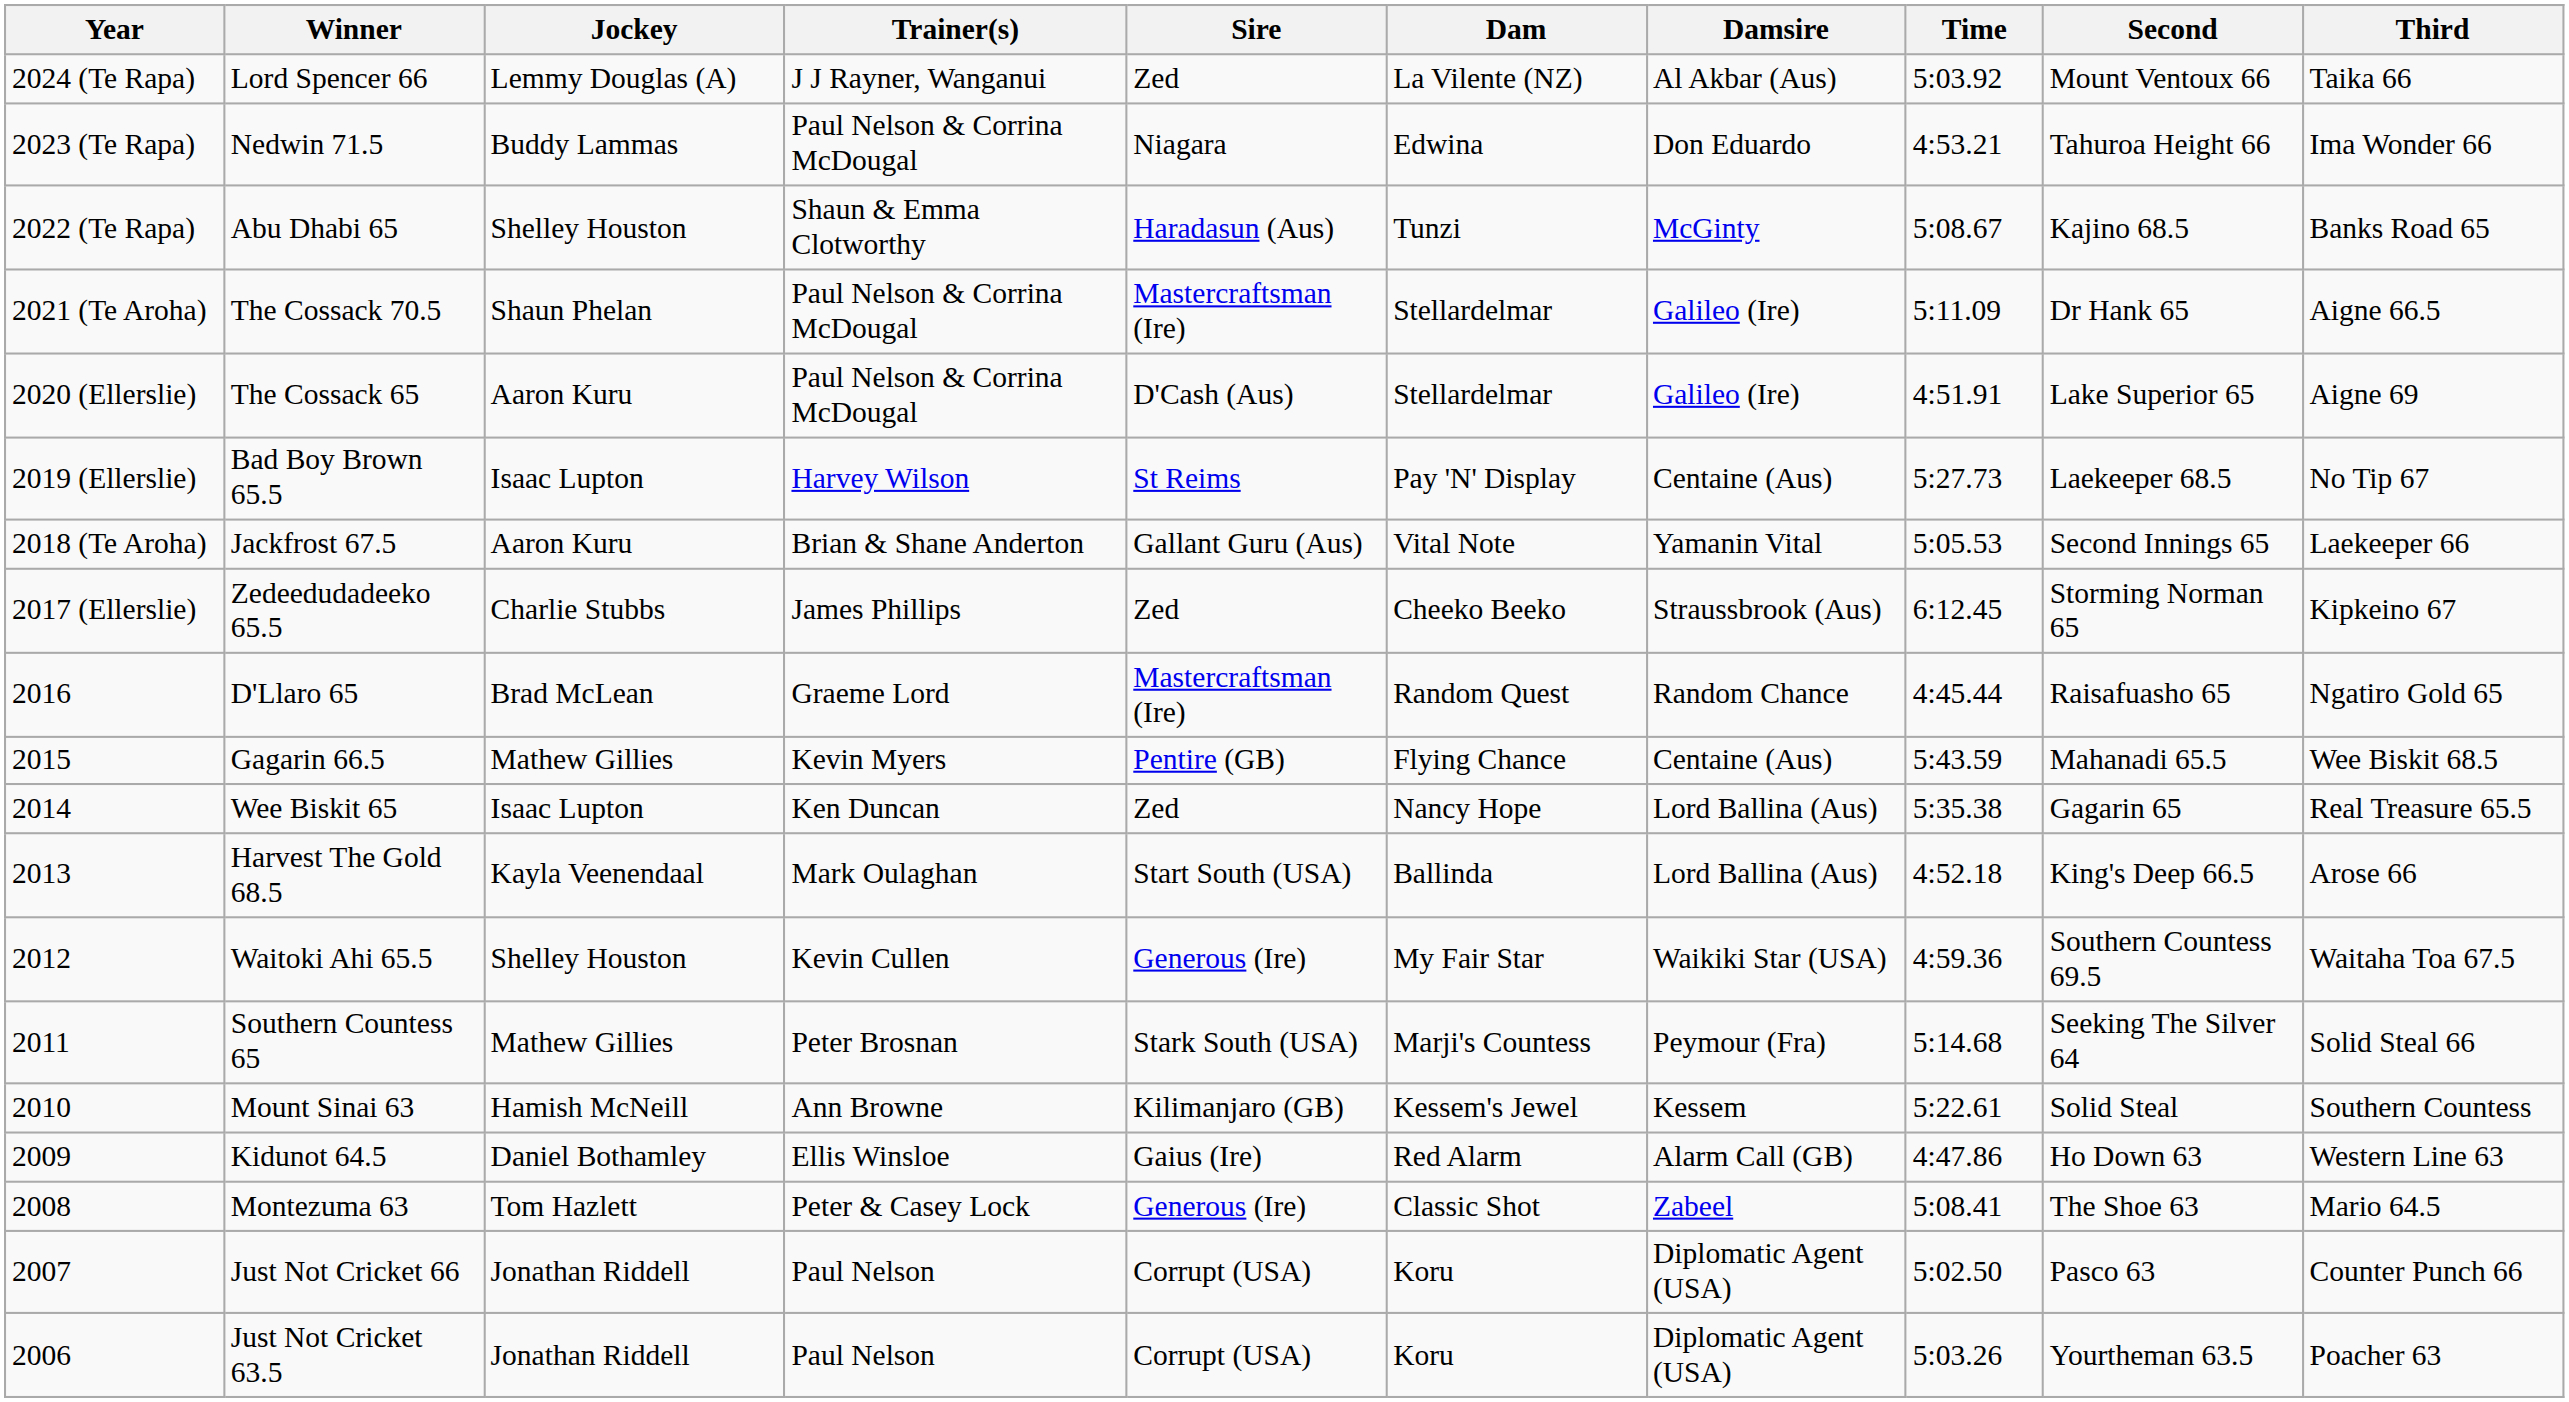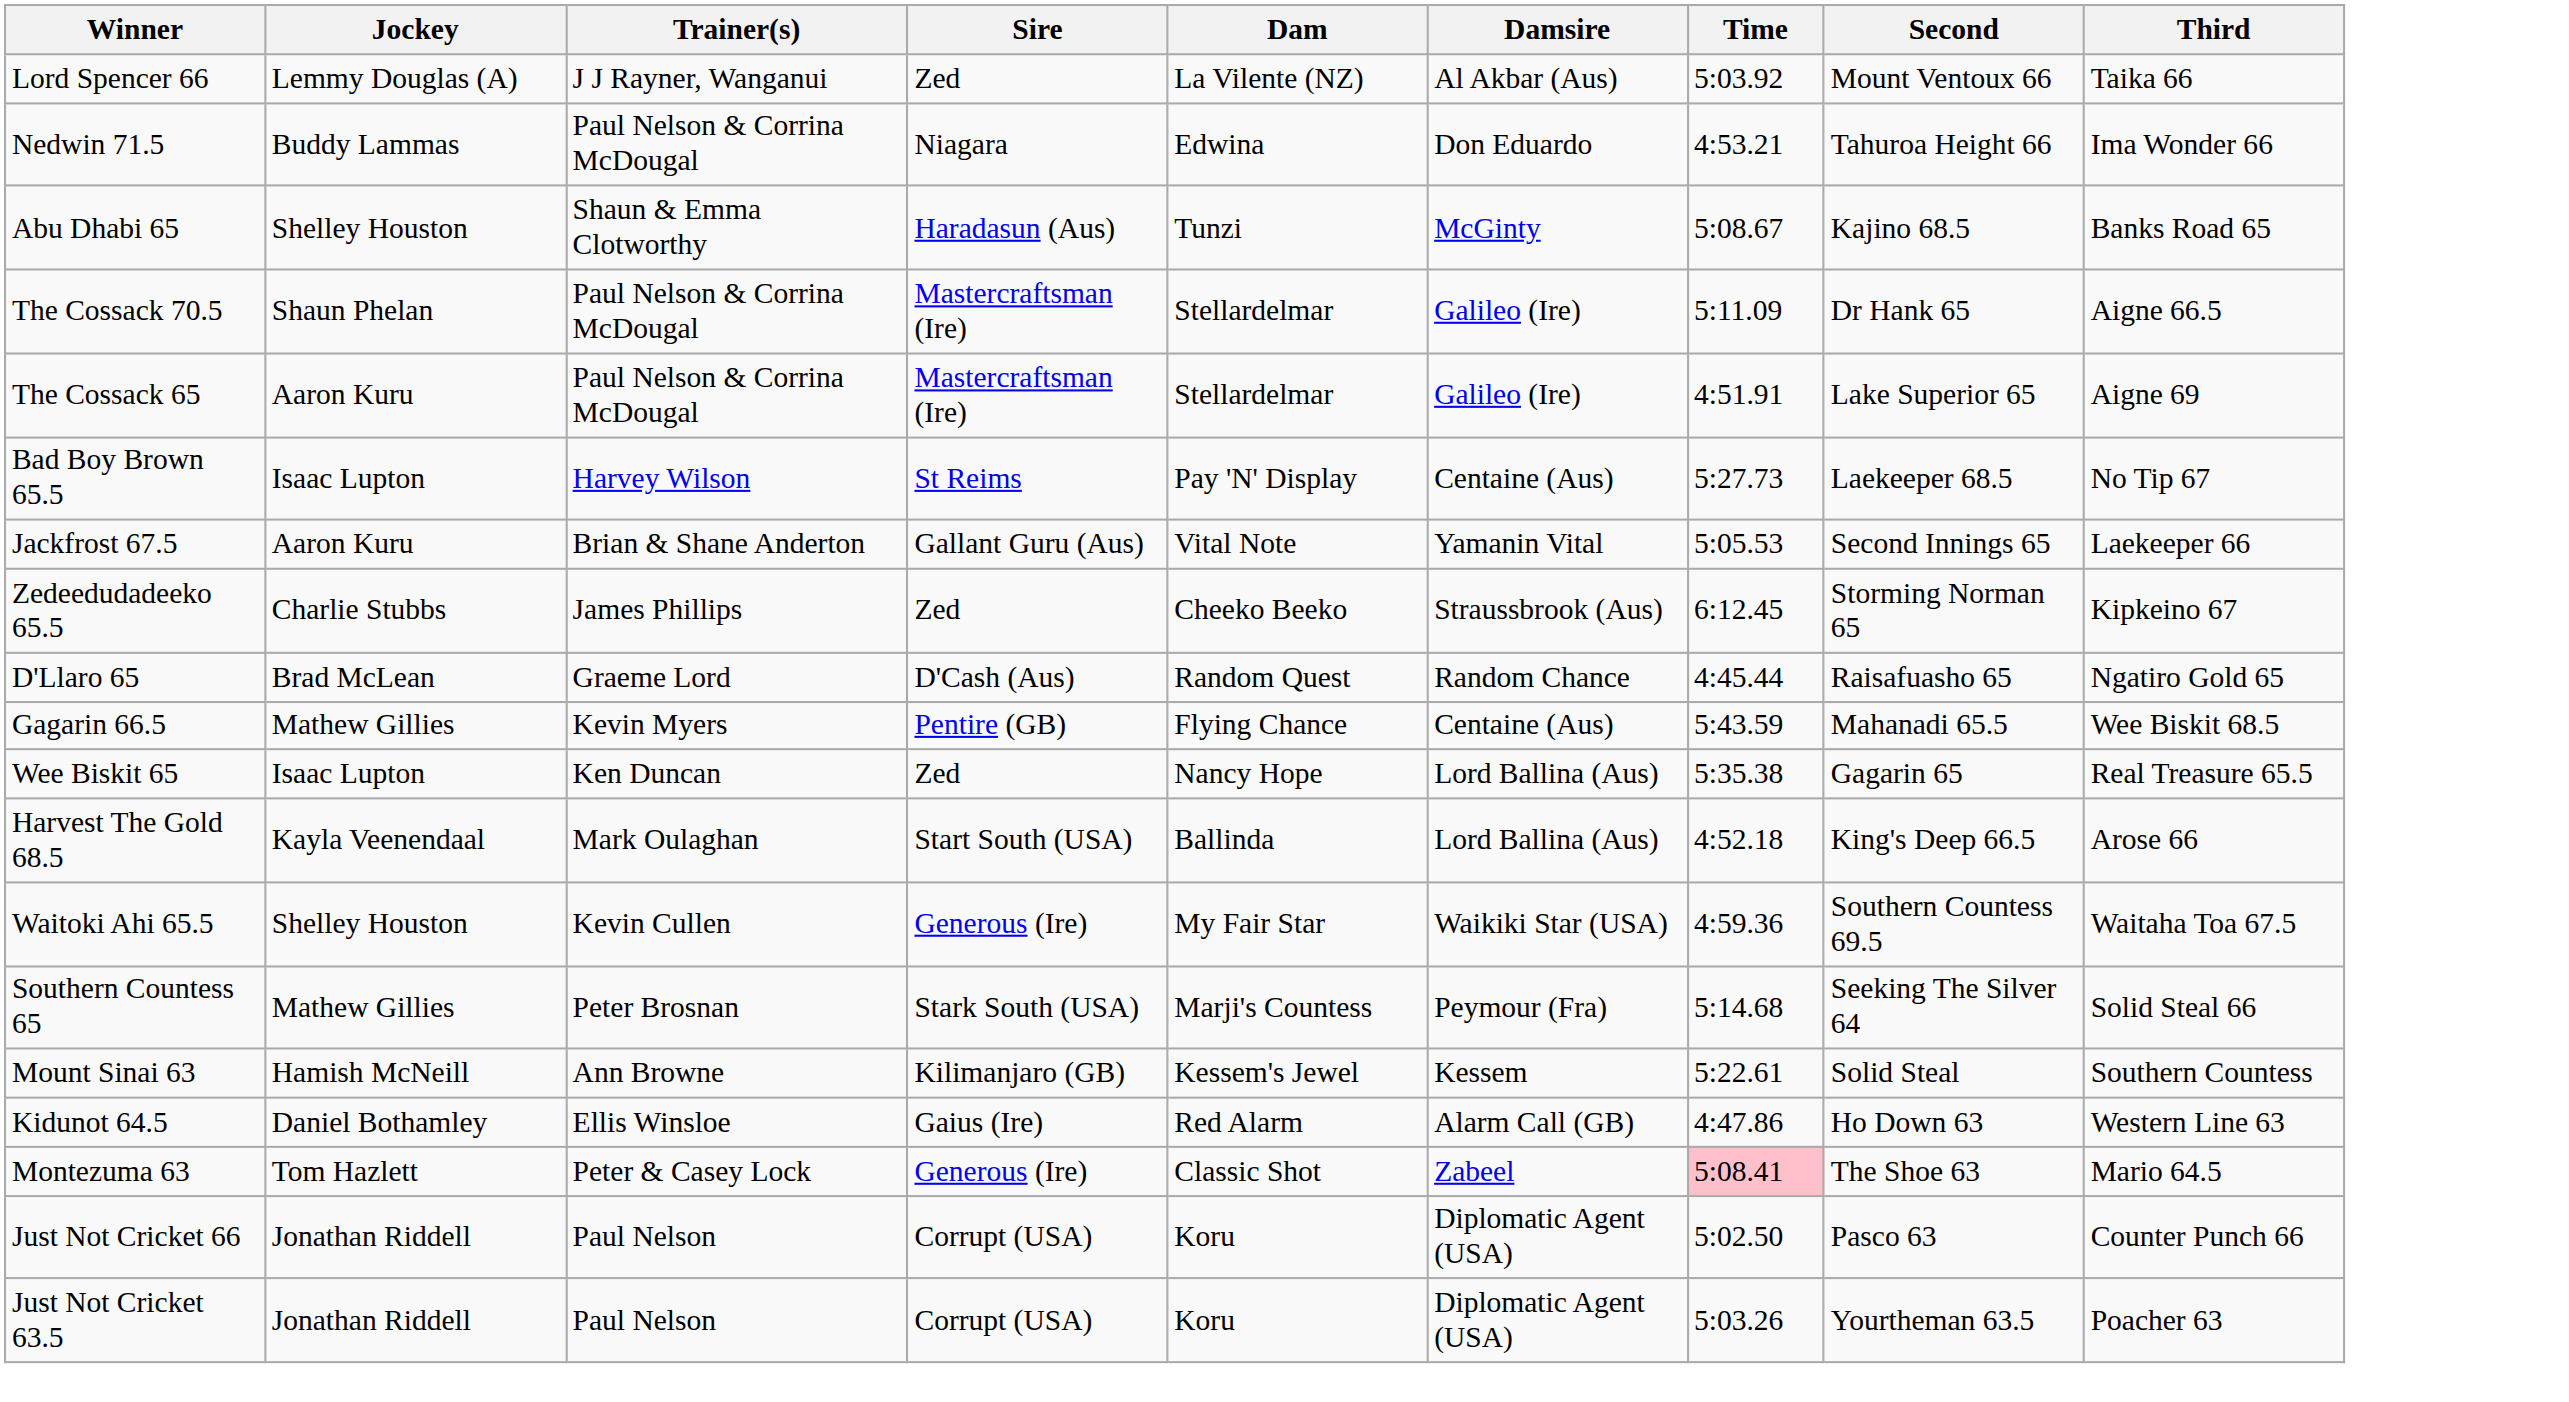 <table class="wikitable sortable" style="font-size:90%">
 <tr>
-<th style="width:100px">Year<br></th>
 <th style="width:120px">Winner<br></th>
 <th style="width:140px">Jockey<br></th>
 <th style="width:160px">Trainer(s)<br></th>
 <th style="width:120px">Sire<br></th>
 <th style="width:120px">Dam<br></th>
 <th style="width:120px">Damsire<br></th>
 <th style="width:60px">Time<br></th>
 <th style="width:120px">Second<br></th>
 <th style="width:120px">Third<br></th>
 </tr>
 <tr>
-<td>2024 (Te Rapa)</td>
 <td>Lord Spencer 66</td>
 <td>Lemmy Douglas (A)</td>
 <td>J J Rayner, Wanganui</td>
 <td>Zed</td>
 <td>La Vilente (NZ)</td>
 <td>Al Akbar (Aus)</td>
 <td>5:03.92</td>
 <td>Mount Ventoux 66</td>
 <td>Taika 66</td>
 </tr>
 <tr>
-<td>2023 (Te Rapa) </td>
 <td>Nedwin 71.5</td>
 <td>Buddy Lammas</td>
 <td>Paul Nelson & Corrina McDougal</td>
 <td>Niagara</td>
 <td>Edwina</td>
 <td>Don Eduardo</td>
 <td>4:53.21</td>
 <td>Tahuroa Height 66</td>
 <td>Ima Wonder 66</td>
 </tr>
 <tr>
-<td>2022 (Te Rapa) </td>
 <td>Abu Dhabi 65 </td>
 <td>Shelley Houston</td>
 <td>Shaun & Emma Clotworthy</td>
 <td><a href='#'>Haradasun</a> (Aus)</td>
 <td>Tunzi</td>
 <td><a href='#'>McGinty</a></td>
 <td>5:08.67</td>
 <td>Kajino 68.5</td>
 <td>Banks Road 65</td>
 </tr>
 <tr>
-<td>2021 (Te Aroha) </td>
 <td>The Cossack 70.5</td>
 <td>Shaun Phelan</td>
 <td>Paul Nelson & Corrina McDougal</td>
 <td><a href='#'>Mastercraftsman</a> (Ire)</td>
 <td>Stellardelmar</td>
 <td><a href='#'>Galileo</a> (Ire)</td>
 <td>5:11.09</td>
 <td>Dr Hank 65</td>
 <td>Aigne 66.5</td>
 </tr>
 <tr>
-<td>2020 (Ellerslie) </td>
 <td>The Cossack 65 </td>
 <td>Aaron Kuru</td>
 <td>Paul Nelson & Corrina McDougal</td>
-<td>D'Cash (Aus)</td>
+<td><a href='#'>Mastercraftsman</a> (Ire)</td>
 <td>Stellardelmar</td>
 <td><a href='#'>Galileo</a> (Ire)</td>
 <td>4:51.91</td>
 <td>Lake Superior 65</td>
 <td>Aigne 69</td>
 </tr>
 <tr>
-<td>2019 (Ellerslie) </td>
 <td>Bad Boy Brown 65.5 </td>
 <td>Isaac Lupton</td>
 <td><a href='#'>Harvey Wilson</a></td>
 <td><a href='#'>St Reims</a></td>
 <td>Pay 'N' Display</td>
 <td>Centaine (Aus)</td>
 <td>5:27.73</td>
 <td>Laekeeper 68.5</td>
 <td>No Tip 67</td>
 </tr>
 <tr>
-<td>2018 (Te Aroha) </td>
 <td>Jackfrost 67.5 </td>
 <td>Aaron Kuru</td>
 <td>Brian & Shane Anderton</td>
 <td>Gallant Guru (Aus)</td>
 <td>Vital Note</td>
 <td>Yamanin Vital</td>
 <td>5:05.53</td>
 <td>Second Innings 65</td>
 <td>Laekeeper 66</td>
 </tr>
 <tr>
-<td>2017 (Ellerslie) </td>
 <td>Zedeedudadeeko 65.5 </td>
 <td>Charlie Stubbs</td>
 <td>James Phillips</td>
 <td>Zed</td>
 <td>Cheeko Beeko</td>
 <td>Straussbrook (Aus)</td>
 <td>6:12.45</td>
 <td>Storming Norman 65</td>
 <td>Kipkeino 67</td>
 </tr>
 <tr>
-<td>2016 </td>
 <td>D'Llaro 65</td>
 <td>Brad McLean</td>
 <td>Graeme Lord</td>
-<td><a href='#'>Mastercraftsman</a> (Ire)</td>
+<td>D'Cash (Aus)</td>
 <td>Random Quest</td>
 <td>Random Chance</td>
 <td>4:45.44</td>
 <td>Raisafuasho 65</td>
 <td>Ngatiro Gold 65</td>
 </tr>
 <tr>
-<td>2015 </td>
 <td>Gagarin 66.5</td>
 <td>Mathew Gillies</td>
 <td>Kevin Myers</td>
 <td><a href='#'>Pentire</a> (GB)</td>
 <td>Flying Chance</td>
 <td>Centaine (Aus)</td>
 <td>5:43.59</td>
 <td>Mahanadi 65.5</td>
 <td>Wee Biskit 68.5</td>
 </tr>
 <tr>
-<td>2014 </td>
 <td>Wee Biskit 65</td>
 <td>Isaac Lupton</td>
 <td>Ken Duncan</td>
 <td>Zed</td>
 <td>Nancy Hope</td>
 <td>Lord Ballina (Aus)</td>
 <td>5:35.38</td>
 <td>Gagarin 65</td>
 <td>Real Treasure 65.5</td>
 </tr>
 <tr>
-<td>2013 </td>
 <td>Harvest The Gold 68.5</td>
 <td>Kayla Veenendaal</td>
 <td>Mark Oulaghan</td>
 <td>Start South (USA)</td>
 <td>Ballinda</td>
 <td>Lord Ballina (Aus)</td>
 <td>4:52.18</td>
 <td>King's Deep 66.5</td>
 <td>Arose 66</td>
 </tr>
 <tr>
-<td>2012 </td>
 <td>Waitoki Ahi 65.5</td>
 <td>Shelley Houston</td>
 <td>Kevin Cullen</td>
 <td><a href='#'>Generous</a> (Ire)</td>
 <td>My Fair Star</td>
 <td>Waikiki Star (USA)</td>
 <td>4:59.36</td>
 <td>Southern Countess 69.5</td>
 <td>Waitaha Toa 67.5</td>
 </tr>
 <tr>
-<td>2011 </td>
 <td>Southern Countess 65</td>
 <td>Mathew Gillies</td>
 <td>Peter Brosnan</td>
 <td>Stark South (USA)</td>
 <td>Marji's Countess</td>
 <td>Peymour (Fra)</td>
 <td>5:14.68</td>
 <td>Seeking The Silver 64</td>
 <td>Solid Steal 66</td>
 </tr>
 <tr>
-<td>2010 </td>
 <td>Mount Sinai 63</td>
 <td>Hamish McNeill</td>
 <td>Ann Browne</td>
 <td>Kilimanjaro (GB)</td>
 <td>Kessem's Jewel</td>
 <td>Kessem</td>
 <td>5:22.61</td>
 <td>Solid Steal</td>
 <td>Southern Countess</td>
 </tr>
 <tr>
-<td>2009 </td>
 <td>Kidunot 64.5</td>
 <td>Daniel Bothamley</td>
 <td>Ellis Winsloe</td>
 <td>Gaius (Ire)</td>
 <td>Red Alarm</td>
 <td>Alarm Call (GB)</td>
 <td>4:47.86</td>
 <td>Ho Down 63</td>
 <td>Western Line 63</td>
 </tr>
 <tr>
-<td>2008 </td>
 <td>Montezuma 63</td>
 <td>Tom Hazlett</td>
 <td>Peter & Casey Lock</td>
 <td><a href='#'>Generous</a> (Ire)</td>
 <td>Classic Shot</td>
 <td><a href='#'>Zabeel</a></td>
-<td>5:08.41</td>
+<td style="background: pink;">5:08.41</td>
 <td>The Shoe 63</td>
 <td>Mario 64.5</td>
 </tr>
 <tr>
-<td>2007 </td>
 <td>Just Not Cricket 66</td>
 <td>Jonathan Riddell</td>
 <td>Paul Nelson</td>
 <td>Corrupt (USA)</td>
 <td>Koru</td>
 <td>Diplomatic Agent (USA)</td>
 <td>5:02.50</td>
 <td>Pasco 63</td>
 <td>Counter Punch 66</td>
 </tr>
 <tr>
-<td>2006</td>
 <td>Just Not Cricket 63.5</td>
 <td>Jonathan Riddell</td>
 <td>Paul Nelson</td>
 <td>Corrupt (USA)</td>
 <td>Koru</td>
 <td>Diplomatic Agent (USA)</td>
 <td>5:03.26</td>
 <td>Yourtheman 63.5</td>
 <td>Poacher 63</td>
 </tr>
 </table>
